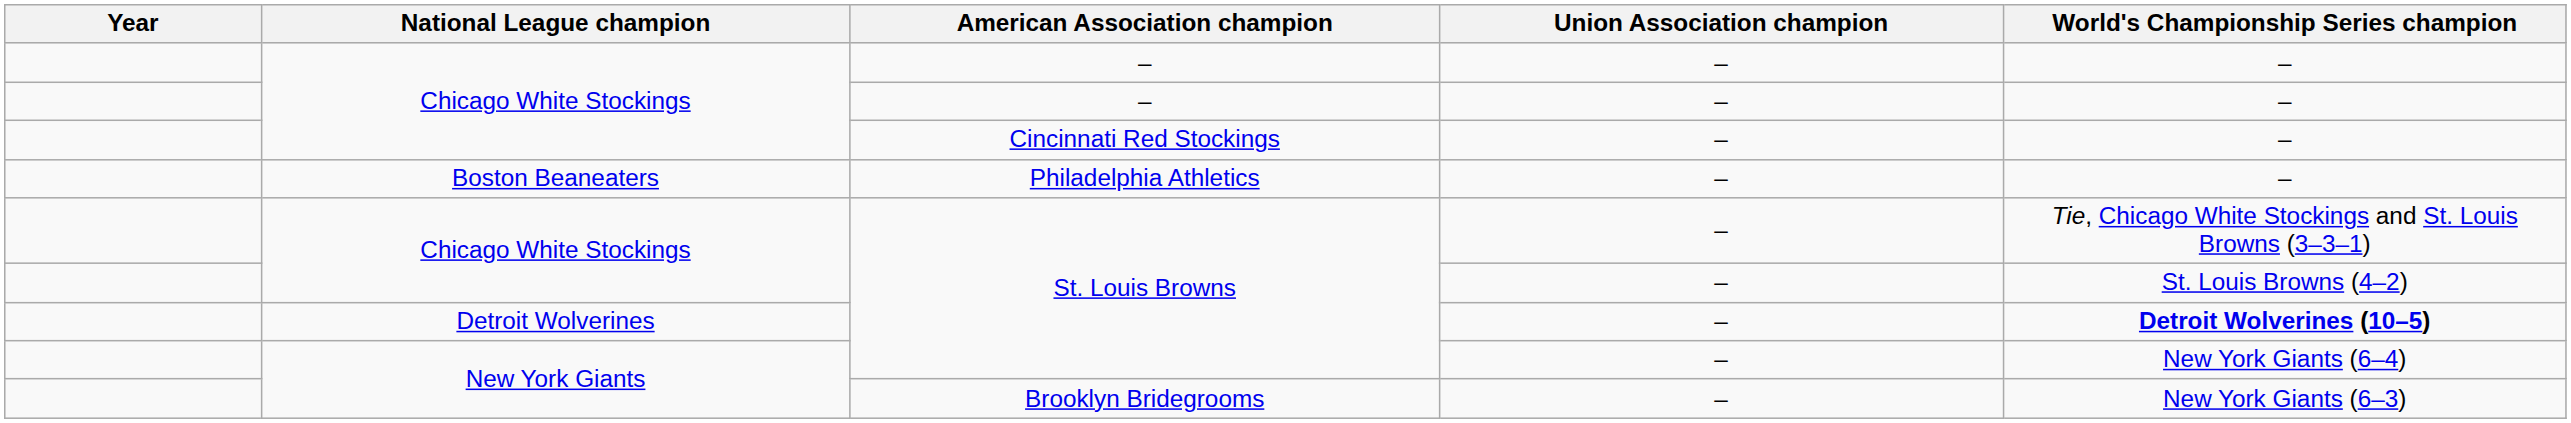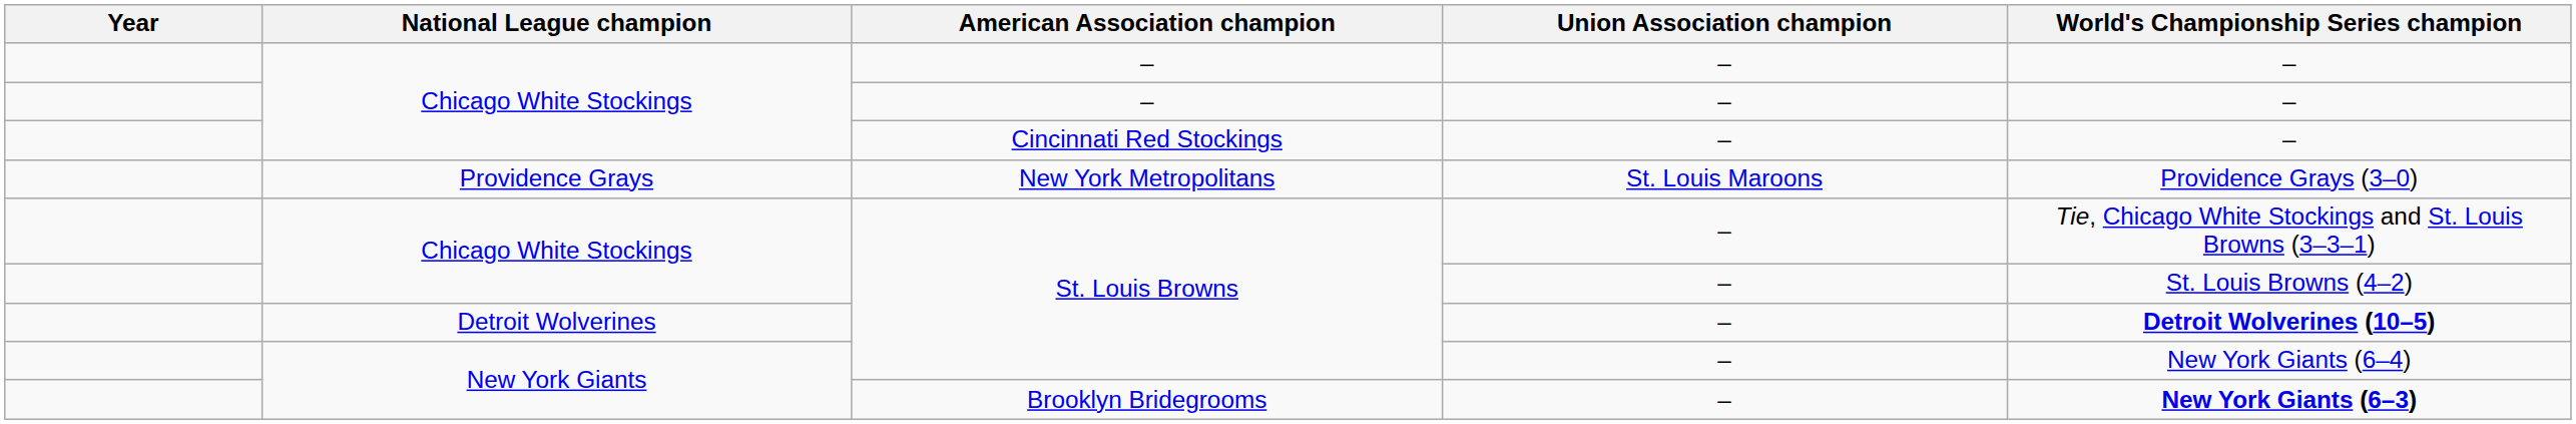 <table class="wikitable" width="85%" style="text-align:center;">
 <tr>
 <th width="10%">Year</th>
 <th width="23%">National League champion</th>
 <th width="23%">American Association champion</th>
 <th width="22%">Union Association champion</th>
 <th width="22%">World's Championship Series champion</th>
 </tr>
 <tr>
 <td></td>
 <td rowspan="3"><a href='#'>Chicago White Stockings</a></td>
 <td>–</td>
 <td>–</td>
 <td>–</td>
 </tr>
 <tr>
 <td></td>
 <td>–</td>
 <td>–</td>
 <td>–</td>
 </tr>
 <tr>
 <td></td>
 <td><a href='#'>Cincinnati Red Stockings</a></td>
 <td>–</td>
 <td>–</td>
 </tr>
 <tr>
 <td></td>
-<td><a href='#'>Boston Beaneaters</a></td>
-<td><a href='#'>Philadelphia Athletics</a></td>
-<td>–</td>
-<td>–</td>
+<td><a href='#'>Providence Grays</a></td>
+<td><a href='#'>New York Metropolitans</a></td>
+<td><a href='#'>St. Louis Maroons</a></td>
+<td><a href='#'>Providence Grays</a> (<a href='#'>3–0</a>)</td>
 </tr>
 <tr>
 <td></td>
 <td rowspan="2"><a href='#'>Chicago White Stockings</a></td>
 <td rowspan="4"><a href='#'>St. Louis Browns</a></td>
 <td>–</td>
 <td><em>Tie</em>, <a href='#'>Chicago White Stockings</a> and <a href='#'>St. Louis Browns</a> (<a href='#'>3–3–1</a>)</td>
 </tr>
 <tr>
 <td></td>
 <td>–</td>
 <td><a href='#'>St. Louis Browns</a> (<a href='#'>4–2</a>)</td>
 </tr>
 <tr>
 <td></td>
 <td><a href='#'>Detroit Wolverines</a></td>
 <td>–</td>
 <td><strong><a href='#'>Detroit Wolverines</a> (<a href='#'>10–5</a>)</strong></td>
 </tr>
 <tr>
 <td></td>
 <td rowspan="2"><a href='#'>New York Giants</a></td>
 <td>–</td>
 <td><a href='#'>New York Giants</a> (<a href='#'>6–4</a>)</td>
 </tr>
 <tr>
 <td></td>
 <td><a href='#'>Brooklyn Bridegrooms</a></td>
 <td>–</td>
-<td><a href='#'>New York Giants</a> (<a href='#'>6–3</a>)</td>
+<td><strong><a href='#'>New York Giants</a> (<a href='#'>6–3</a>)</strong></td>
 </tr>
 </table>
